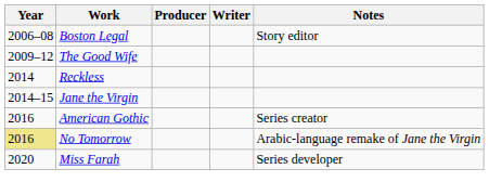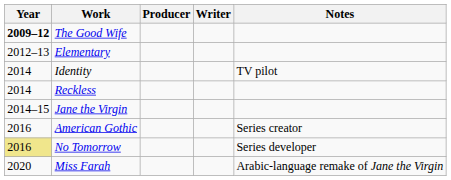 <table class="wikitable">
 <tr>
 <th>Year</th>
 <th>Work</th>
 <th>Producer</th>
 <th>Writer</th>
 <th>Notes</th>
 </tr>
 <tr>
-<td>2006–08</td>
-<td><em><a href='#'>Boston Legal</a></em></td>
-<td></td>
-<td></td>
-<td>Story editor</td>
-</tr>
-<tr>
-<td>2009–12</td>
+<td><strong>2009–12</strong></td>
 <td><em><a href='#'>The Good Wife</a></em></td>
 <td></td>
 <td></td>
 <td></td>
+</tr>
+<tr>
+<td>2012–13</td>
+<td><em><a href='#'>Elementary</a></em></td>
+<td></td>
+<td></td>
+<td></td>
+</tr>
+<tr>
+<td>2014</td>
+<td><em>Identity</em></td>
+<td></td>
+<td></td>
+<td>TV pilot</td>
 </tr>
 <tr>
 <td>2014</td>
 <td><em><a href='#'>Reckless</a></em></td>
 <td></td>
 <td></td>
 <td></td>
 </tr>
 <tr>
 <td>2014–15</td>
 <td><em><a href='#'>Jane the Virgin</a></em></td>
 <td></td>
 <td></td>
 <td></td>
 </tr>
 <tr>
 <td>2016</td>
 <td><em><a href='#'>American Gothic</a></em></td>
 <td></td>
 <td></td>
 <td>Series creator</td>
 </tr>
 <tr>
 <td style="background: khaki;">2016</td>
 <td><em><a href='#'>No Tomorrow</a></em></td>
 <td></td>
 <td></td>
-<td>Arabic-language remake of <em>Jane the Virgin</em></td>
+<td>Series developer</td>
 </tr>
 <tr>
 <td>2020</td>
 <td><em><a href='#'>Miss Farah</a></em></td>
 <td></td>
 <td></td>
-<td>Series developer</td>
+<td>Arabic-language remake of <em>Jane the Virgin</em></td>
 </tr>
 </table>
